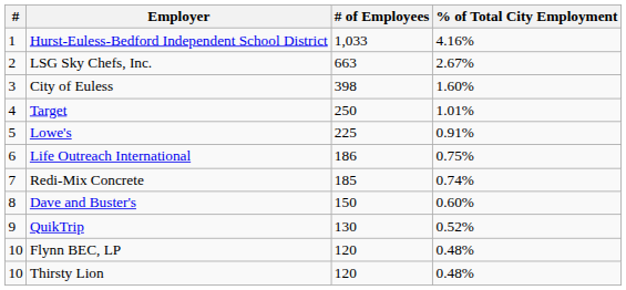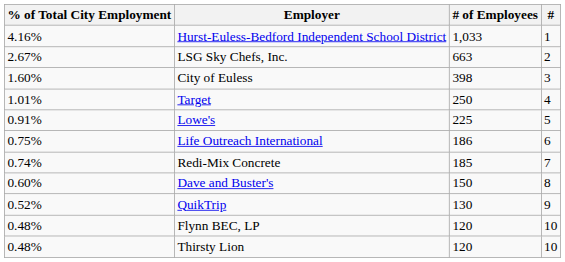 <table class="wikitable">
 <tr>
-<th>#</th>
+<th>% of Total City Employment</th>
 <th>Employer</th>
 <th># of Employees</th>
-<th>% of Total City Employment</th>
+<th>#</th>
 </tr>
 <tr>
-<td>1</td>
+<td>4.16%</td>
 <td><a href='#'>Hurst-Euless-Bedford Independent School District</a></td>
 <td>1,033</td>
-<td>4.16%</td>
+<td>1</td>
 </tr>
 <tr>
-<td>2</td>
+<td>2.67%</td>
 <td>LSG Sky Chefs, Inc.</td>
 <td>663</td>
-<td>2.67%</td>
+<td>2</td>
 </tr>
 <tr>
-<td>3</td>
+<td>1.60%</td>
 <td>City of Euless</td>
 <td>398</td>
-<td>1.60%</td>
+<td>3</td>
 </tr>
 <tr>
-<td>4</td>
+<td>1.01%</td>
 <td><a href='#'>Target</a></td>
 <td>250</td>
-<td>1.01%</td>
+<td>4</td>
 </tr>
 <tr>
-<td>5</td>
+<td>0.91%</td>
 <td><a href='#'>Lowe's</a></td>
 <td>225</td>
-<td>0.91%</td>
+<td>5</td>
 </tr>
 <tr>
-<td>6</td>
+<td>0.75%</td>
 <td><a href='#'>Life Outreach International</a></td>
 <td>186</td>
-<td>0.75%</td>
+<td>6</td>
 </tr>
 <tr>
-<td>7</td>
+<td>0.74%</td>
 <td>Redi-Mix Concrete</td>
 <td>185</td>
-<td>0.74%</td>
+<td>7</td>
 </tr>
 <tr>
-<td>8</td>
+<td>0.60%</td>
 <td><a href='#'>Dave and Buster's</a></td>
 <td>150</td>
-<td>0.60%</td>
+<td>8</td>
 </tr>
 <tr>
-<td>9</td>
+<td>0.52%</td>
 <td><a href='#'>QuikTrip</a></td>
 <td>130</td>
-<td>0.52%</td>
+<td>9</td>
 </tr>
 <tr>
-<td>10</td>
+<td>0.48%</td>
 <td>Flynn BEC, LP</td>
 <td>120</td>
-<td>0.48%</td>
+<td>10</td>
 </tr>
 <tr>
-<td>10</td>
+<td>0.48%</td>
 <td>Thirsty Lion</td>
 <td>120</td>
-<td>0.48%</td>
+<td>10</td>
 </tr>
 </table>
